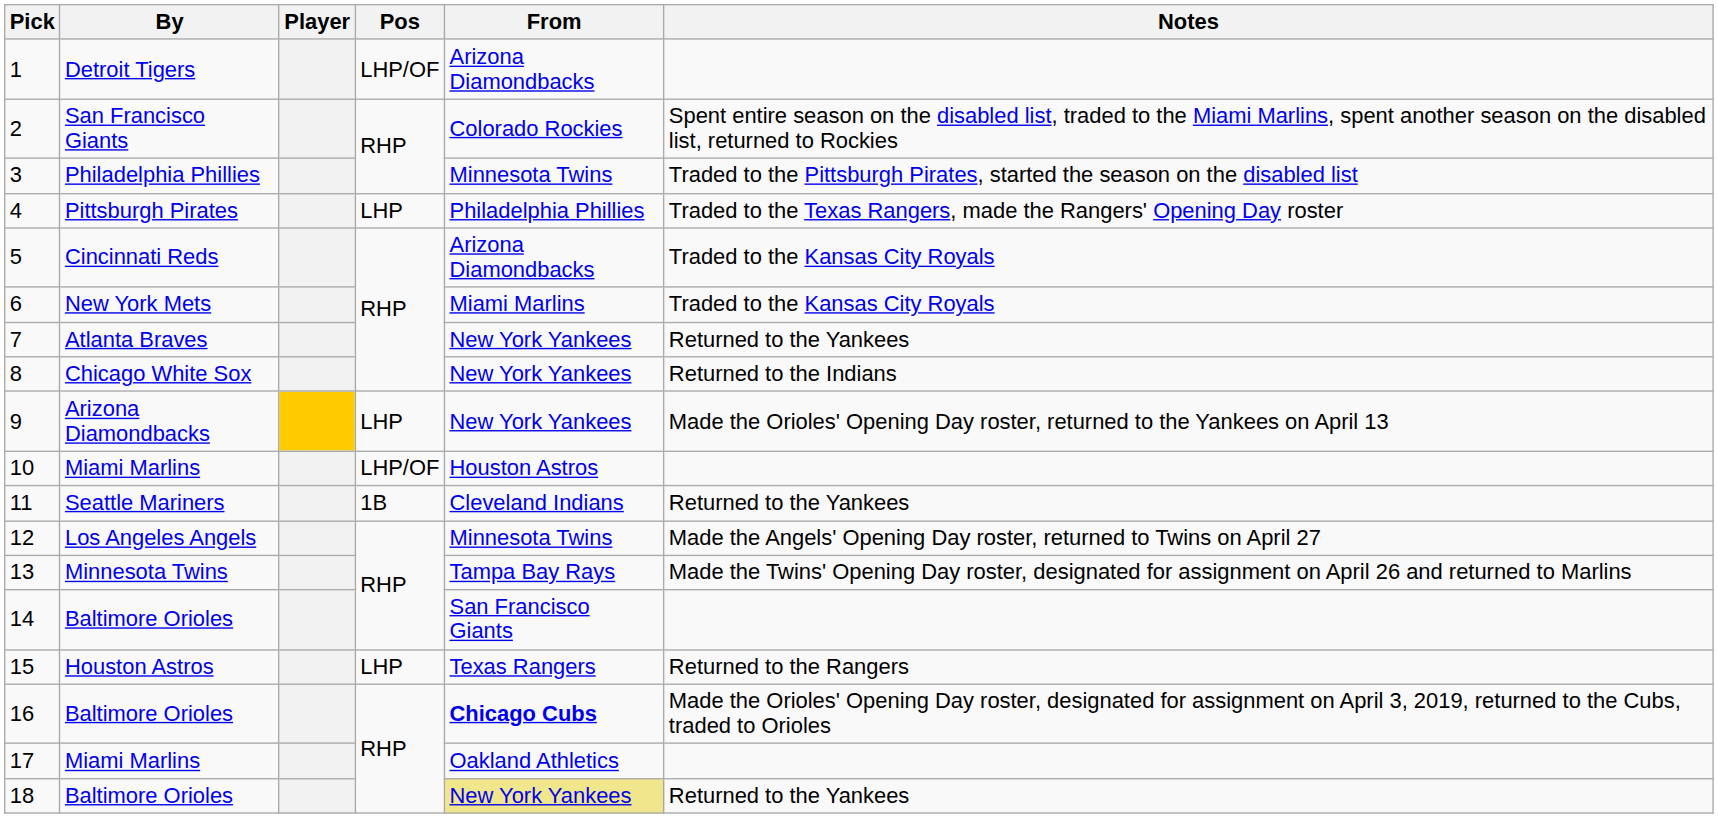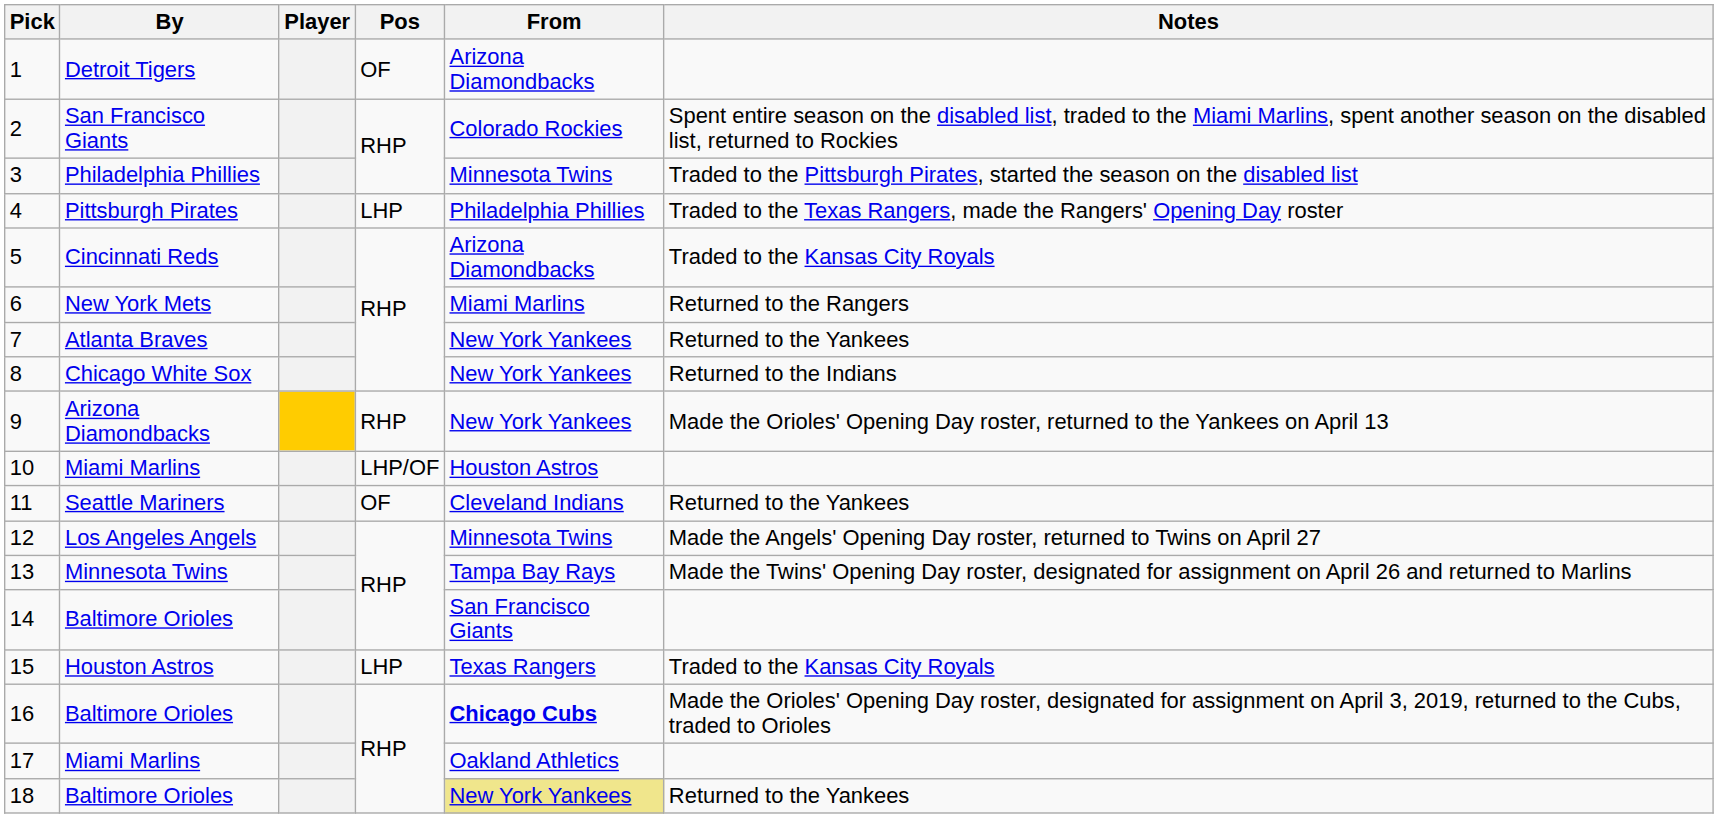 <table class="wikitable sortable plainrowheaders">
 <tr>
 <th scope="col">Pick</th>
 <th scope="col">By</th>
 <th scope="col">Player</th>
 <th scope="col">Pos</th>
 <th scope="col">From</th>
 <th scope="col">Notes</th>
 </tr>
 <tr>
 <td>1</td>
 <td><a href='#'>Detroit Tigers</a></td>
 <th scope="row"></th>
-<td>LHP/OF</td>
+<td>OF</td>
 <td><a href='#'>Arizona Diamondbacks</a></td>
 <td></td>
 </tr>
 <tr>
 <td>2</td>
 <td><a href='#'>San Francisco Giants</a></td>
 <th scope="row"></th>
 <td rowspan="2">RHP</td>
 <td><a href='#'>Colorado Rockies</a></td>
 <td>Spent entire season on the <a href='#'>disabled list</a>, traded to the <a href='#'>Miami Marlins</a>, spent another season on the disabled list, returned to Rockies</td>
 </tr>
 <tr>
 <td>3</td>
 <td><a href='#'>Philadelphia Phillies</a></td>
 <th scope="row"></th>
 <td><a href='#'>Minnesota Twins</a></td>
 <td>Traded to the <a href='#'>Pittsburgh Pirates</a>, started the season on the <a href='#'>disabled list</a></td>
 </tr>
 <tr>
 <td>4</td>
 <td><a href='#'>Pittsburgh Pirates</a></td>
 <th scope="row"></th>
 <td>LHP</td>
 <td><a href='#'>Philadelphia Phillies</a></td>
 <td>Traded to the <a href='#'>Texas Rangers</a>, made the Rangers' <a href='#'>Opening Day</a> roster</td>
 </tr>
 <tr>
 <td>5</td>
 <td><a href='#'>Cincinnati Reds</a></td>
 <th scope="row"></th>
 <td rowspan="4">RHP</td>
 <td><a href='#'>Arizona Diamondbacks</a></td>
 <td>Traded to the <a href='#'>Kansas City Royals</a></td>
 </tr>
 <tr>
 <td>6</td>
 <td><a href='#'>New York Mets</a></td>
 <th scope="row"></th>
 <td><a href='#'>Miami Marlins</a></td>
-<td>Traded to the <a href='#'>Kansas City Royals</a></td>
+<td>Returned to the Rangers</td>
 </tr>
 <tr>
 <td>7</td>
 <td><a href='#'>Atlanta Braves</a></td>
 <th scope="row"></th>
 <td><a href='#'>New York Yankees</a></td>
 <td>Returned to the Yankees</td>
 </tr>
 <tr>
 <td>8</td>
 <td><a href='#'>Chicago White Sox</a></td>
 <th scope="row"></th>
 <td><a href='#'>New York Yankees</a></td>
 <td>Returned to the Indians</td>
 </tr>
 <tr>
 <td>9</td>
 <td><a href='#'>Arizona Diamondbacks</a></td>
 <th scope="row" style="background:#fc0"></th>
-<td>LHP</td>
+<td>RHP</td>
 <td><a href='#'>New York Yankees</a></td>
 <td>Made the Orioles' Opening Day roster, returned to the Yankees on April 13</td>
 </tr>
 <tr>
 <td>10</td>
 <td><a href='#'>Miami Marlins</a></td>
 <th scope="row"></th>
 <td>LHP/OF</td>
 <td><a href='#'>Houston Astros</a></td>
 <td></td>
 </tr>
 <tr>
 <td>11</td>
 <td><a href='#'>Seattle Mariners</a></td>
 <th scope="row"></th>
-<td>1B</td>
+<td>OF</td>
 <td><a href='#'>Cleveland Indians</a></td>
 <td>Returned to the Yankees</td>
 </tr>
 <tr>
 <td>12</td>
 <td><a href='#'>Los Angeles Angels</a></td>
 <th scope="row"></th>
 <td rowspan="3">RHP</td>
 <td><a href='#'>Minnesota Twins</a></td>
 <td>Made the Angels' Opening Day roster, returned to Twins on April 27 </td>
 </tr>
 <tr>
 <td>13</td>
 <td><a href='#'>Minnesota Twins</a></td>
 <th scope="row"></th>
 <td><a href='#'>Tampa Bay Rays</a></td>
 <td>Made the Twins' Opening Day roster, designated for assignment on April 26 and returned to Marlins</td>
 </tr>
 <tr>
 <td>14</td>
 <td><a href='#'>Baltimore Orioles</a></td>
 <th scope="row"></th>
 <td><a href='#'>San Francisco Giants</a></td>
 <td></td>
 </tr>
 <tr>
 <td>15</td>
 <td><a href='#'>Houston Astros</a></td>
 <th scope="row"></th>
 <td>LHP</td>
 <td><a href='#'>Texas Rangers</a></td>
-<td>Returned to the Rangers</td>
+<td>Traded to the <a href='#'>Kansas City Royals</a></td>
 </tr>
 <tr>
 <td>16</td>
 <td><a href='#'>Baltimore Orioles</a></td>
 <th scope="row"></th>
 <td rowspan="3">RHP</td>
 <td><strong><a href='#'>Chicago Cubs</a></strong></td>
 <td>Made the Orioles' Opening Day roster, designated for assignment on April 3, 2019, returned to the Cubs, traded to Orioles </td>
 </tr>
 <tr>
 <td>17</td>
 <td><a href='#'>Miami Marlins</a></td>
 <th scope="row"></th>
 <td><a href='#'>Oakland Athletics</a></td>
 <td></td>
 </tr>
 <tr>
 <td>18</td>
 <td><a href='#'>Baltimore Orioles</a></td>
 <th scope="row"></th>
 <td style="background: khaki;"><a href='#'>New York Yankees</a></td>
 <td>Returned to the Yankees</td>
 </tr>
 </table>
